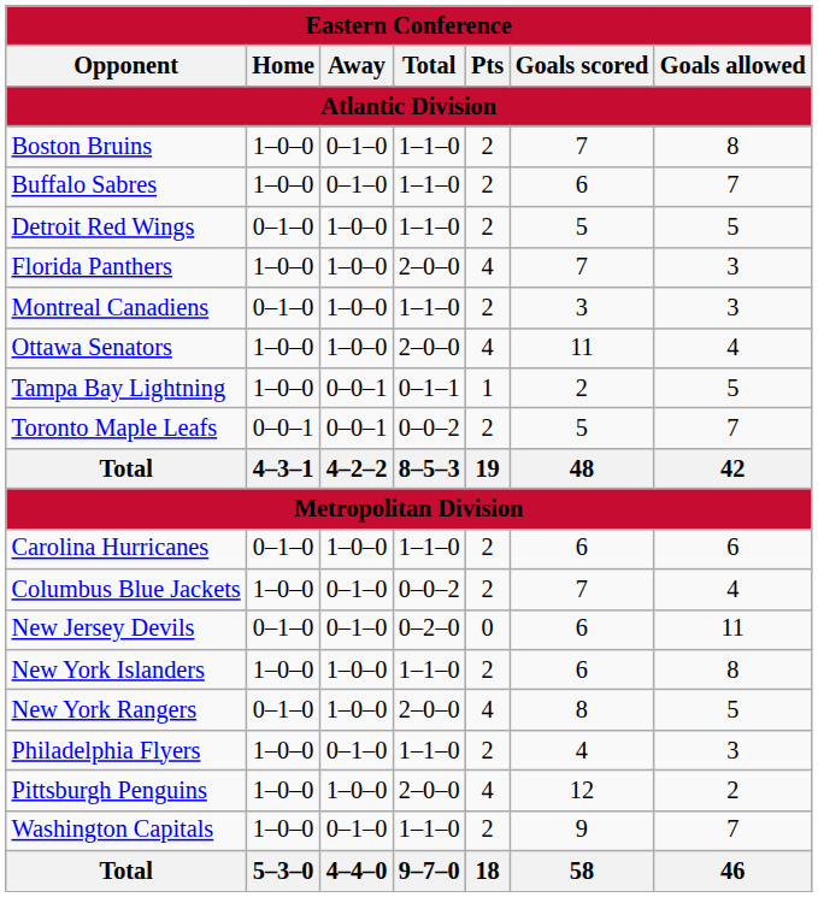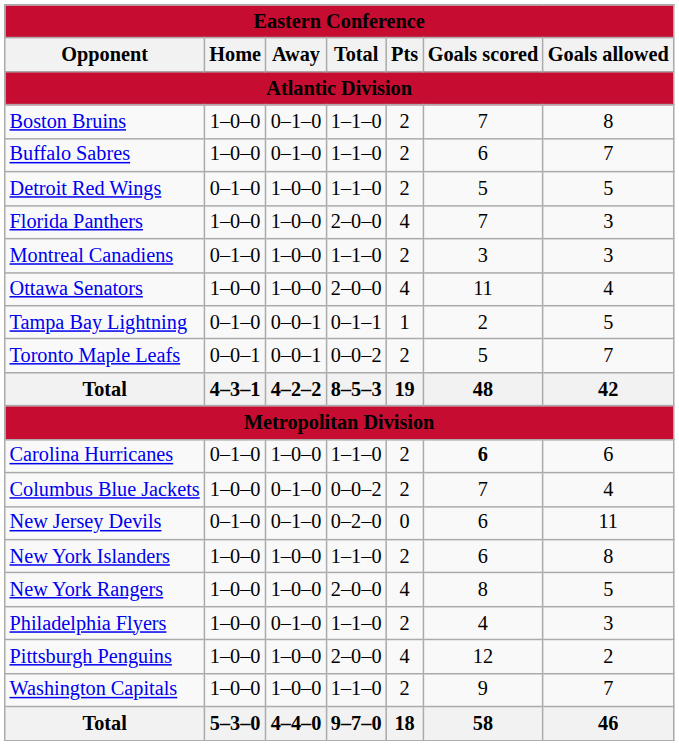 <table class="wikitable" style="font-size: 85%; text-align: center">
 <tr>
 <td colspan="7" style="text-align:center; background:#c60c30"><span><strong>Eastern Conference</strong></span></td>
 </tr>
 <tr>
 <th>Opponent</th>
 <th>Home</th>
 <th>Away</th>
 <th>Total</th>
 <th>Pts</th>
 <th>Goals scored</th>
 <th>Goals allowed</th>
 </tr>
 <tr>
 <td colspan="7" style="text-align:center; background:#c60c30"><span><strong>Atlantic Division</strong></span></td>
 </tr>
 <tr>
 <td style="text-align:left"><a href='#'>Boston Bruins</a></td>
 <td>1–0–0</td>
 <td>0–1–0</td>
 <td>1–1–0</td>
 <td>2</td>
 <td>7</td>
 <td>8</td>
 </tr>
 <tr>
 <td style="text-align:left"><a href='#'>Buffalo Sabres</a></td>
 <td>1–0–0</td>
 <td>0–1–0</td>
 <td>1–1–0</td>
 <td>2</td>
 <td>6</td>
 <td>7</td>
 </tr>
 <tr>
 <td style="text-align:left"><a href='#'>Detroit Red Wings</a></td>
 <td>0–1–0</td>
 <td>1–0–0</td>
 <td>1–1–0</td>
 <td>2</td>
 <td>5</td>
 <td>5</td>
 </tr>
 <tr>
 <td style="text-align:left"><a href='#'>Florida Panthers</a></td>
 <td>1–0–0</td>
 <td>1–0–0</td>
 <td>2–0–0</td>
 <td>4</td>
 <td>7</td>
 <td>3</td>
 </tr>
 <tr>
 <td style="text-align:left"><a href='#'>Montreal Canadiens</a></td>
 <td>0–1–0</td>
 <td>1–0–0</td>
 <td>1–1–0</td>
 <td>2</td>
 <td>3</td>
 <td>3</td>
 </tr>
 <tr>
 <td style="text-align:left"><a href='#'>Ottawa Senators</a></td>
 <td>1–0–0</td>
 <td>1–0–0</td>
 <td>2–0–0</td>
 <td>4</td>
 <td>11</td>
 <td>4</td>
 </tr>
 <tr>
 <td style="text-align:left"><a href='#'>Tampa Bay Lightning</a></td>
-<td>1–0–0</td>
+<td>0–1–0</td>
 <td>0–0–1</td>
 <td>0–1–1</td>
 <td>1</td>
 <td>2</td>
 <td>5</td>
 </tr>
 <tr>
 <td style="text-align:left"><a href='#'>Toronto Maple Leafs</a></td>
 <td>0–0–1</td>
 <td>0–0–1</td>
 <td>0–0–2</td>
 <td>2</td>
 <td>5</td>
 <td>7</td>
 </tr>
 <tr>
 <th>Total</th>
 <th>4–3–1</th>
 <th>4–2–2</th>
 <th>8–5–3</th>
 <th>19</th>
 <th>48</th>
 <th>42</th>
 </tr>
 <tr>
 <td colspan="7" style="text-align:center; background:#c60c30"><span><strong>Metropolitan Division</strong></span></td>
 </tr>
 <tr>
 <td style="text-align:left"><a href='#'>Carolina Hurricanes</a></td>
 <td>0–1–0</td>
 <td>1–0–0</td>
 <td>1–1–0</td>
 <td>2</td>
-<td>6</td>
+<td><strong>6</strong></td>
 <td>6</td>
 </tr>
 <tr>
 <td style="text-align:left"><a href='#'>Columbus Blue Jackets</a></td>
 <td>1–0–0</td>
 <td>0–1–0</td>
 <td>0–0–2</td>
 <td>2</td>
 <td>7</td>
 <td>4</td>
 </tr>
 <tr>
 <td style="text-align:left"><a href='#'>New Jersey Devils</a></td>
 <td>0–1–0</td>
 <td>0–1–0</td>
 <td>0–2–0</td>
 <td>0</td>
 <td>6</td>
 <td>11</td>
 </tr>
 <tr>
 <td style="text-align:left"><a href='#'>New York Islanders</a></td>
 <td>1–0–0</td>
 <td>1–0–0</td>
 <td>1–1–0</td>
 <td>2</td>
 <td>6</td>
 <td>8</td>
 </tr>
 <tr>
 <td style="text-align:left"><a href='#'>New York Rangers</a></td>
-<td>0–1–0</td>
+<td>1–0–0</td>
 <td>1–0–0</td>
 <td>2–0–0</td>
 <td>4</td>
 <td>8</td>
 <td>5</td>
 </tr>
 <tr>
 <td style="text-align:left"><a href='#'>Philadelphia Flyers</a></td>
 <td>1–0–0</td>
 <td>0–1–0</td>
 <td>1–1–0</td>
 <td>2</td>
 <td>4</td>
 <td>3</td>
 </tr>
 <tr>
 <td style="text-align:left"><a href='#'>Pittsburgh Penguins</a></td>
 <td>1–0–0</td>
 <td>1–0–0</td>
 <td>2–0–0</td>
 <td>4</td>
 <td>12</td>
 <td>2</td>
 </tr>
 <tr>
 <td style="text-align:left"><a href='#'>Washington Capitals</a></td>
 <td>1–0–0</td>
-<td>0–1–0</td>
+<td>1–0–0</td>
 <td>1–1–0</td>
 <td>2</td>
 <td>9</td>
 <td>7</td>
 </tr>
 <tr>
 <th>Total</th>
 <th>5–3–0</th>
 <th>4–4–0</th>
 <th>9–7–0</th>
 <th>18</th>
 <th>58</th>
 <th>46</th>
 </tr>
 </table>
